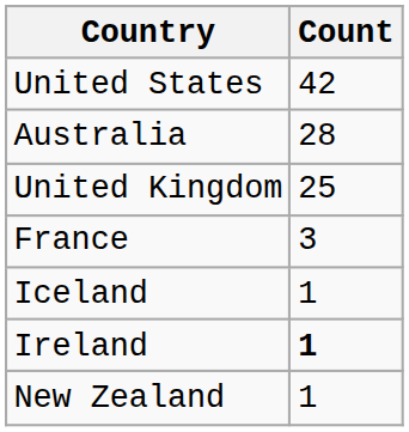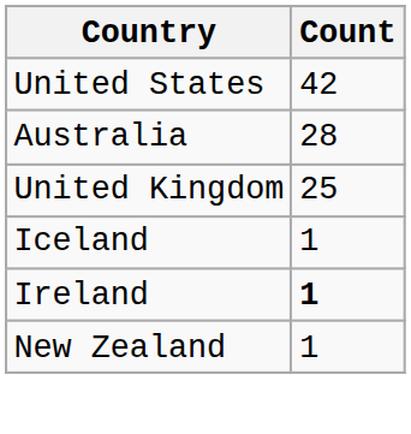 <table class="wikitable">
 <tr>
 <th>Country</th>
 <th>Count</th>
 </tr>
 <tr>
 <td>United States</td>
 <td>42</td>
 </tr>
 <tr>
 <td>Australia</td>
 <td>28</td>
 </tr>
 <tr>
 <td>United Kingdom</td>
 <td>25</td>
 </tr>
 <tr>
-<td>France</td>
-<td>3</td>
-</tr>
-<tr>
 <td>Iceland</td>
 <td>1</td>
 </tr>
 <tr>
 <td>Ireland</td>
 <td><strong>1</strong></td>
 </tr>
 <tr>
 <td>New Zealand</td>
 <td>1</td>
 </tr>
 </table>
